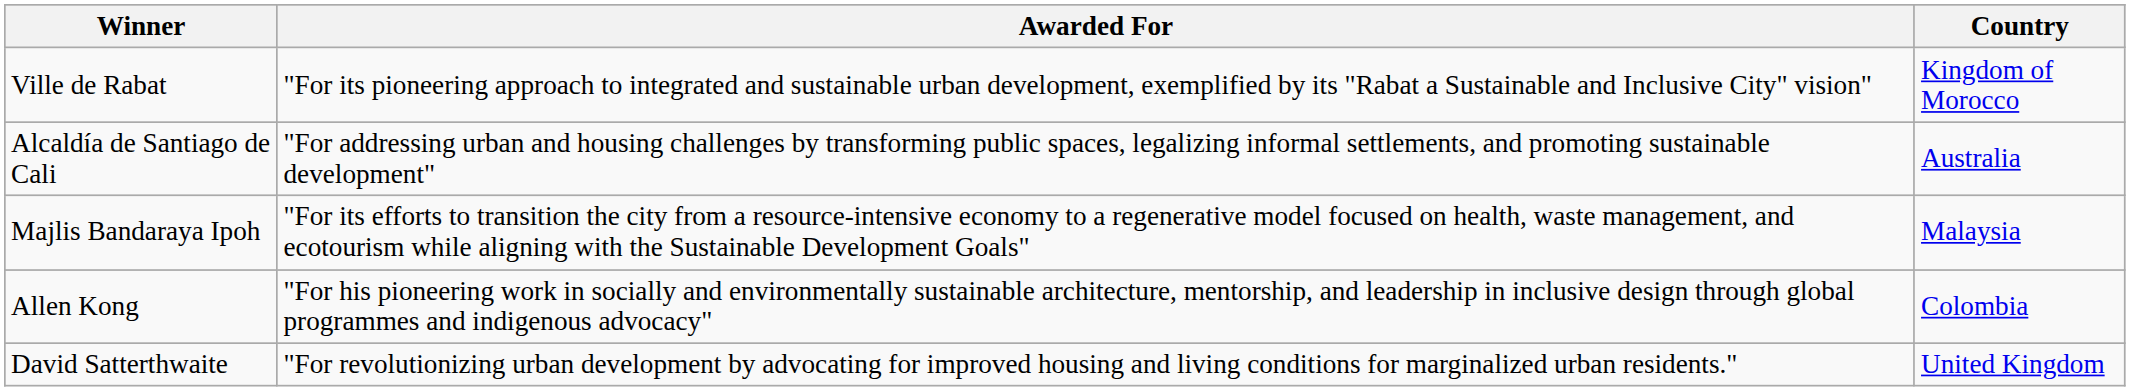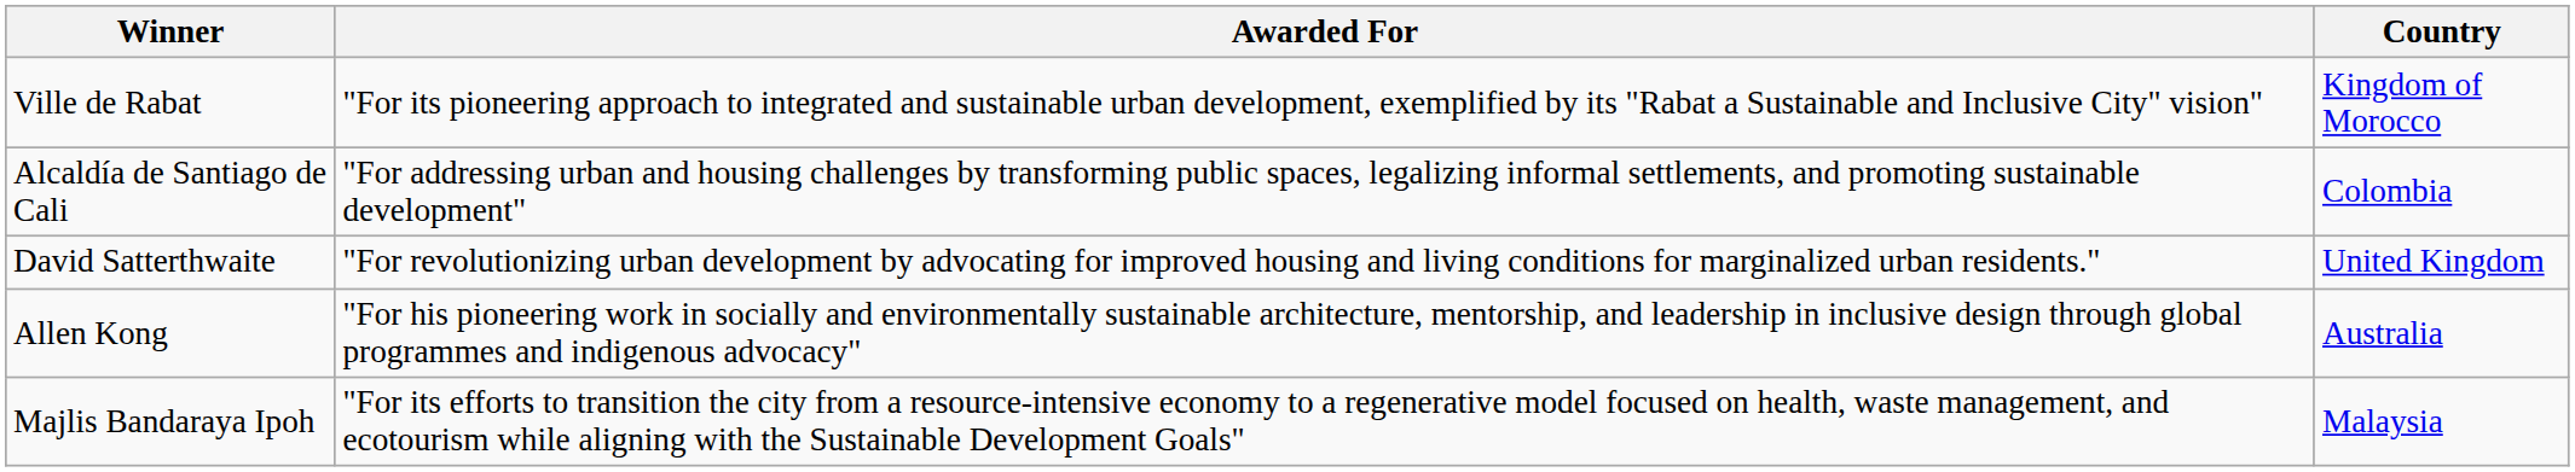 <table class="wikitable">
 <tr>
 <th>Winner</th>
 <th>Awarded For</th>
 <th>Country</th>
 </tr>
 <tr>
 <td>Ville de Rabat</td>
 <td>"For its pioneering approach to integrated and sustainable urban development, exemplified by its "Rabat a Sustainable and Inclusive City" vision"</td>
 <td><a href='#'>Kingdom of Morocco</a></td>
 </tr>
 <tr>
 <td>Alcaldía de Santiago de Cali</td>
 <td>"For addressing urban and housing challenges by transforming public spaces, legalizing informal settlements, and promoting sustainable development"</td>
+<td><a href='#'>Colombia</a></td>
+</tr>
+<tr>
+<td>David Satterthwaite</td>
+<td>"For revolutionizing urban development by advocating for improved housing and living conditions for marginalized urban residents."</td>
+<td><a href='#'>United Kingdom</a></td>
+</tr>
+<tr>
+<td>Allen Kong</td>
+<td>"For his pioneering work in socially and environmentally sustainable architecture, mentorship, and leadership in inclusive design through global programmes and indigenous advocacy"</td>
 <td><a href='#'>Australia</a></td>
 </tr>
 <tr>
 <td>Majlis Bandaraya Ipoh</td>
 <td>"For its efforts to transition the city from a resource-intensive economy to a regenerative model focused on health, waste management, and ecotourism while aligning with the Sustainable Development Goals"</td>
 <td><a href='#'>Malaysia</a></td>
 </tr>
-<tr>
-<td>Allen Kong</td>
-<td>"For his pioneering work in socially and environmentally sustainable architecture, mentorship, and leadership in inclusive design through global programmes and indigenous advocacy"</td>
-<td><a href='#'>Colombia</a></td>
-</tr>
-<tr>
-<td>David Satterthwaite</td>
-<td>"For revolutionizing urban development by advocating for improved housing and living conditions for marginalized urban residents."</td>
-<td><a href='#'>United Kingdom</a></td>
-</tr>
 </table>
